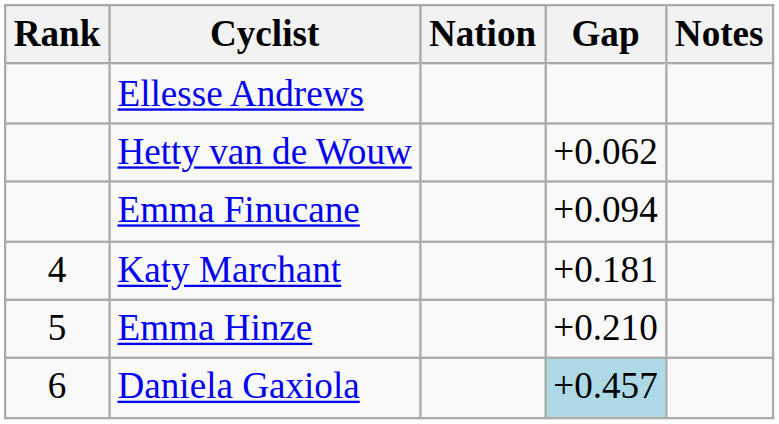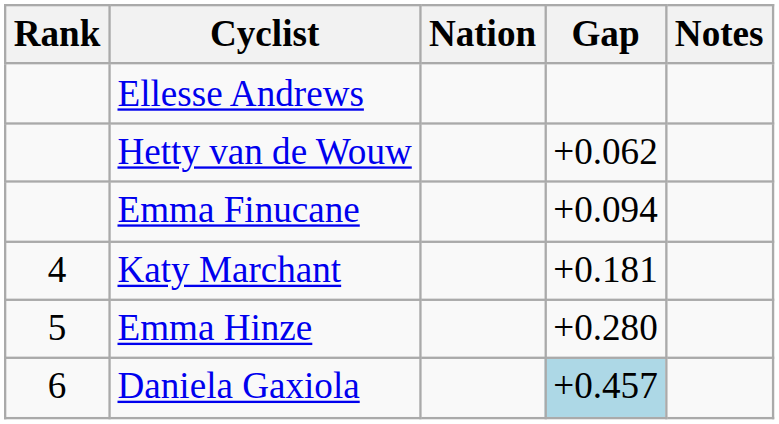 <table class="wikitable" style="text-align:center">
 <tr>
 <th>Rank</th>
 <th>Cyclist</th>
 <th>Nation</th>
 <th>Gap</th>
 <th>Notes</th>
 </tr>
 <tr>
 <td></td>
 <td align=left><a href='#'>Ellesse Andrews</a></td>
 <td align=left></td>
 <td></td>
 <td></td>
 </tr>
 <tr>
 <td></td>
 <td align=left><a href='#'>Hetty van de Wouw</a></td>
 <td align=left></td>
 <td>+0.062</td>
 <td></td>
 </tr>
 <tr>
 <td></td>
 <td align=left><a href='#'>Emma Finucane</a></td>
 <td align=left></td>
 <td>+0.094</td>
 <td></td>
 </tr>
 <tr>
 <td>4</td>
 <td align=left><a href='#'>Katy Marchant</a></td>
 <td align=left></td>
 <td>+0.181</td>
 <td></td>
 </tr>
 <tr>
 <td>5</td>
 <td align=left><a href='#'>Emma Hinze</a></td>
 <td align=left></td>
-<td>+0.210</td>
+<td>+0.280</td>
 <td></td>
 </tr>
 <tr>
 <td>6</td>
 <td align=left><a href='#'>Daniela Gaxiola</a></td>
 <td align=left></td>
 <td style="background: lightblue;">+0.457</td>
 <td></td>
 </tr>
 </table>
